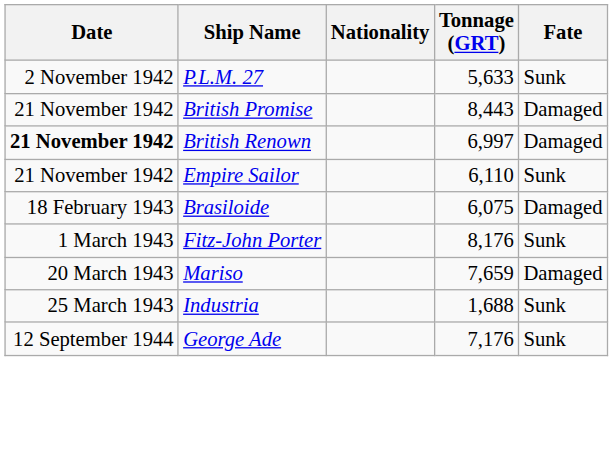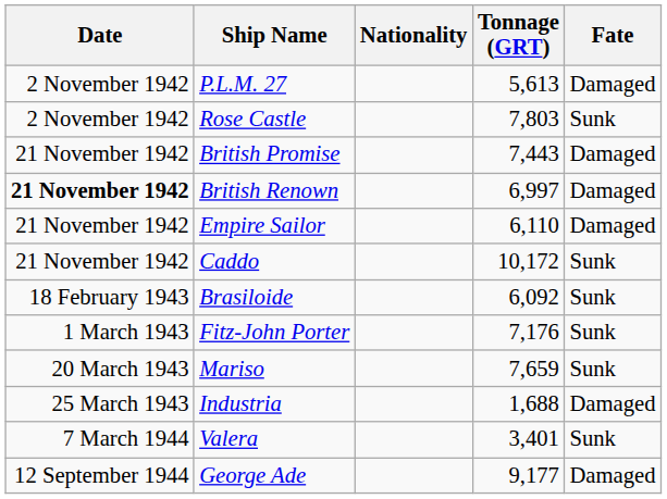 <table class="wikitable sortable" style="margin: 1em auto 1em auto;"|->
 <tr>
 <th>Date</th>
 <th>Ship Name</th>
 <th>Nationality</th>
 <th>Tonnage<br>(<a href='#'>GRT</a>)</th>
 <th>Fate</th>
 </tr>
 <tr>
 <td align="right">2 November 1942</td>
 <td align="left"><a href='#'><em>P.L.M. 27</em></a></td>
 <td align="left"></td>
-<td align="right">5,633</td>
+<td align="right">5,613</td>
+<td align="left">Damaged</td>
+</tr>
+<tr>
+<td align="right">2 November 1942</td>
+<td align="left"><a href='#'><em>Rose Castle</em></a></td>
+<td align="left"></td>
+<td align="right">7,803</td>
 <td align="left">Sunk</td>
 </tr>
 <tr>
 <td align="right">21 November 1942</td>
 <td align="left"><a href='#'><em>British Promise</em></a></td>
 <td align="left"></td>
-<td align="right">8,443</td>
+<td align="right">7,443</td>
 <td align="left">Damaged</td>
 </tr>
 <tr>
 <td align="right"><strong>21 November 1942</strong></td>
 <td align="left"><a href='#'><em>British Renown</em></a></td>
 <td align="left"></td>
 <td align="right">6,997</td>
 <td align="left">Damaged</td>
 </tr>
 <tr>
 <td align="right">21 November 1942</td>
 <td align="left"><a href='#'><em>Empire Sailor</em></a></td>
 <td align="left"></td>
 <td align="right">6,110</td>
+<td align="left">Damaged</td>
+</tr>
+<tr>
+<td align="right">21 November 1942</td>
+<td align="left"><a href='#'><em>Caddo</em></a></td>
+<td align="left"></td>
+<td align="right">10,172</td>
 <td align="left">Sunk</td>
 </tr>
 <tr>
 <td align="right">18 February 1943</td>
 <td align="left"><a href='#'><em>Brasiloide</em></a></td>
 <td align="left"></td>
-<td align="right">6,075</td>
-<td align="left">Damaged</td>
+<td align="right">6,092</td>
+<td align="left">Sunk</td>
 </tr>
 <tr>
 <td align="right">1 March 1943</td>
 <td align="left"><a href='#'><em>Fitz-John Porter</em></a></td>
 <td align="left"></td>
-<td align="right">8,176</td>
+<td align="right">7,176</td>
 <td align="left">Sunk</td>
 </tr>
 <tr>
 <td align="right">20 March 1943</td>
 <td align="left"><a href='#'><em>Mariso</em></a></td>
 <td align="left"></td>
 <td align="right">7,659</td>
-<td align="left">Damaged</td>
+<td align="left">Sunk</td>
 </tr>
 <tr>
 <td align="right">25 March 1943</td>
 <td align="left"><a href='#'><em>Industria</em></a></td>
 <td align="left"></td>
 <td align="right">1,688</td>
+<td align="left">Damaged</td>
+</tr>
+<tr>
+<td align="right">7 March 1944</td>
+<td align="left"><a href='#'><em>Valera</em></a></td>
+<td align="left"></td>
+<td align="right">3,401</td>
 <td align="left">Sunk</td>
 </tr>
 <tr>
 <td align="right">12 September 1944</td>
 <td align="left"><a href='#'><em>George Ade</em></a></td>
 <td align="left"></td>
-<td align="right">7,176</td>
-<td align="left">Sunk</td>
+<td align="right">9,177</td>
+<td align="left">Damaged</td>
 </tr>
 </table>
